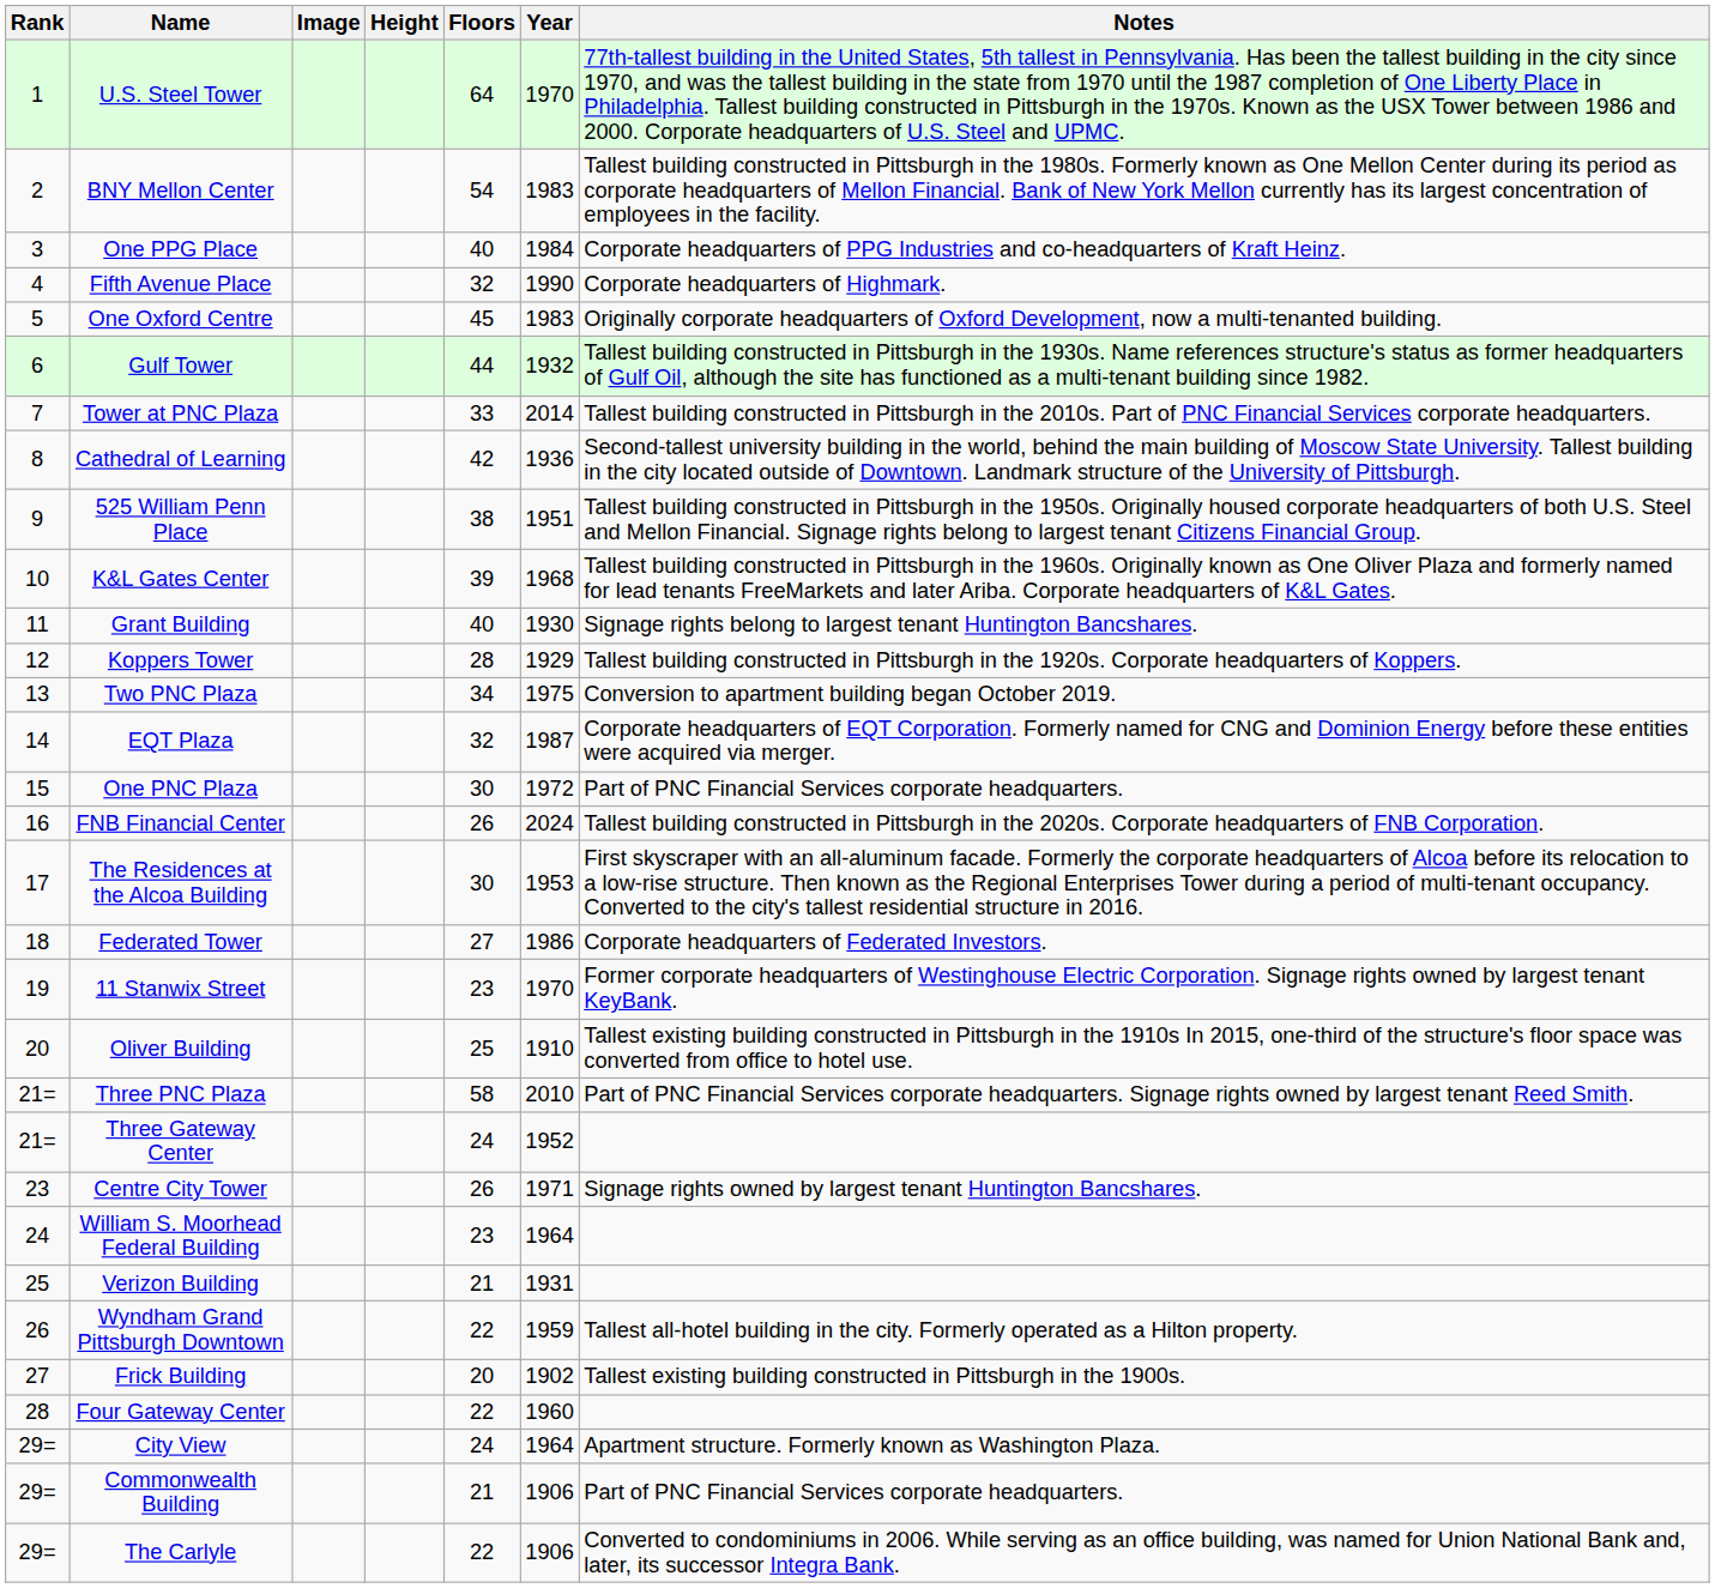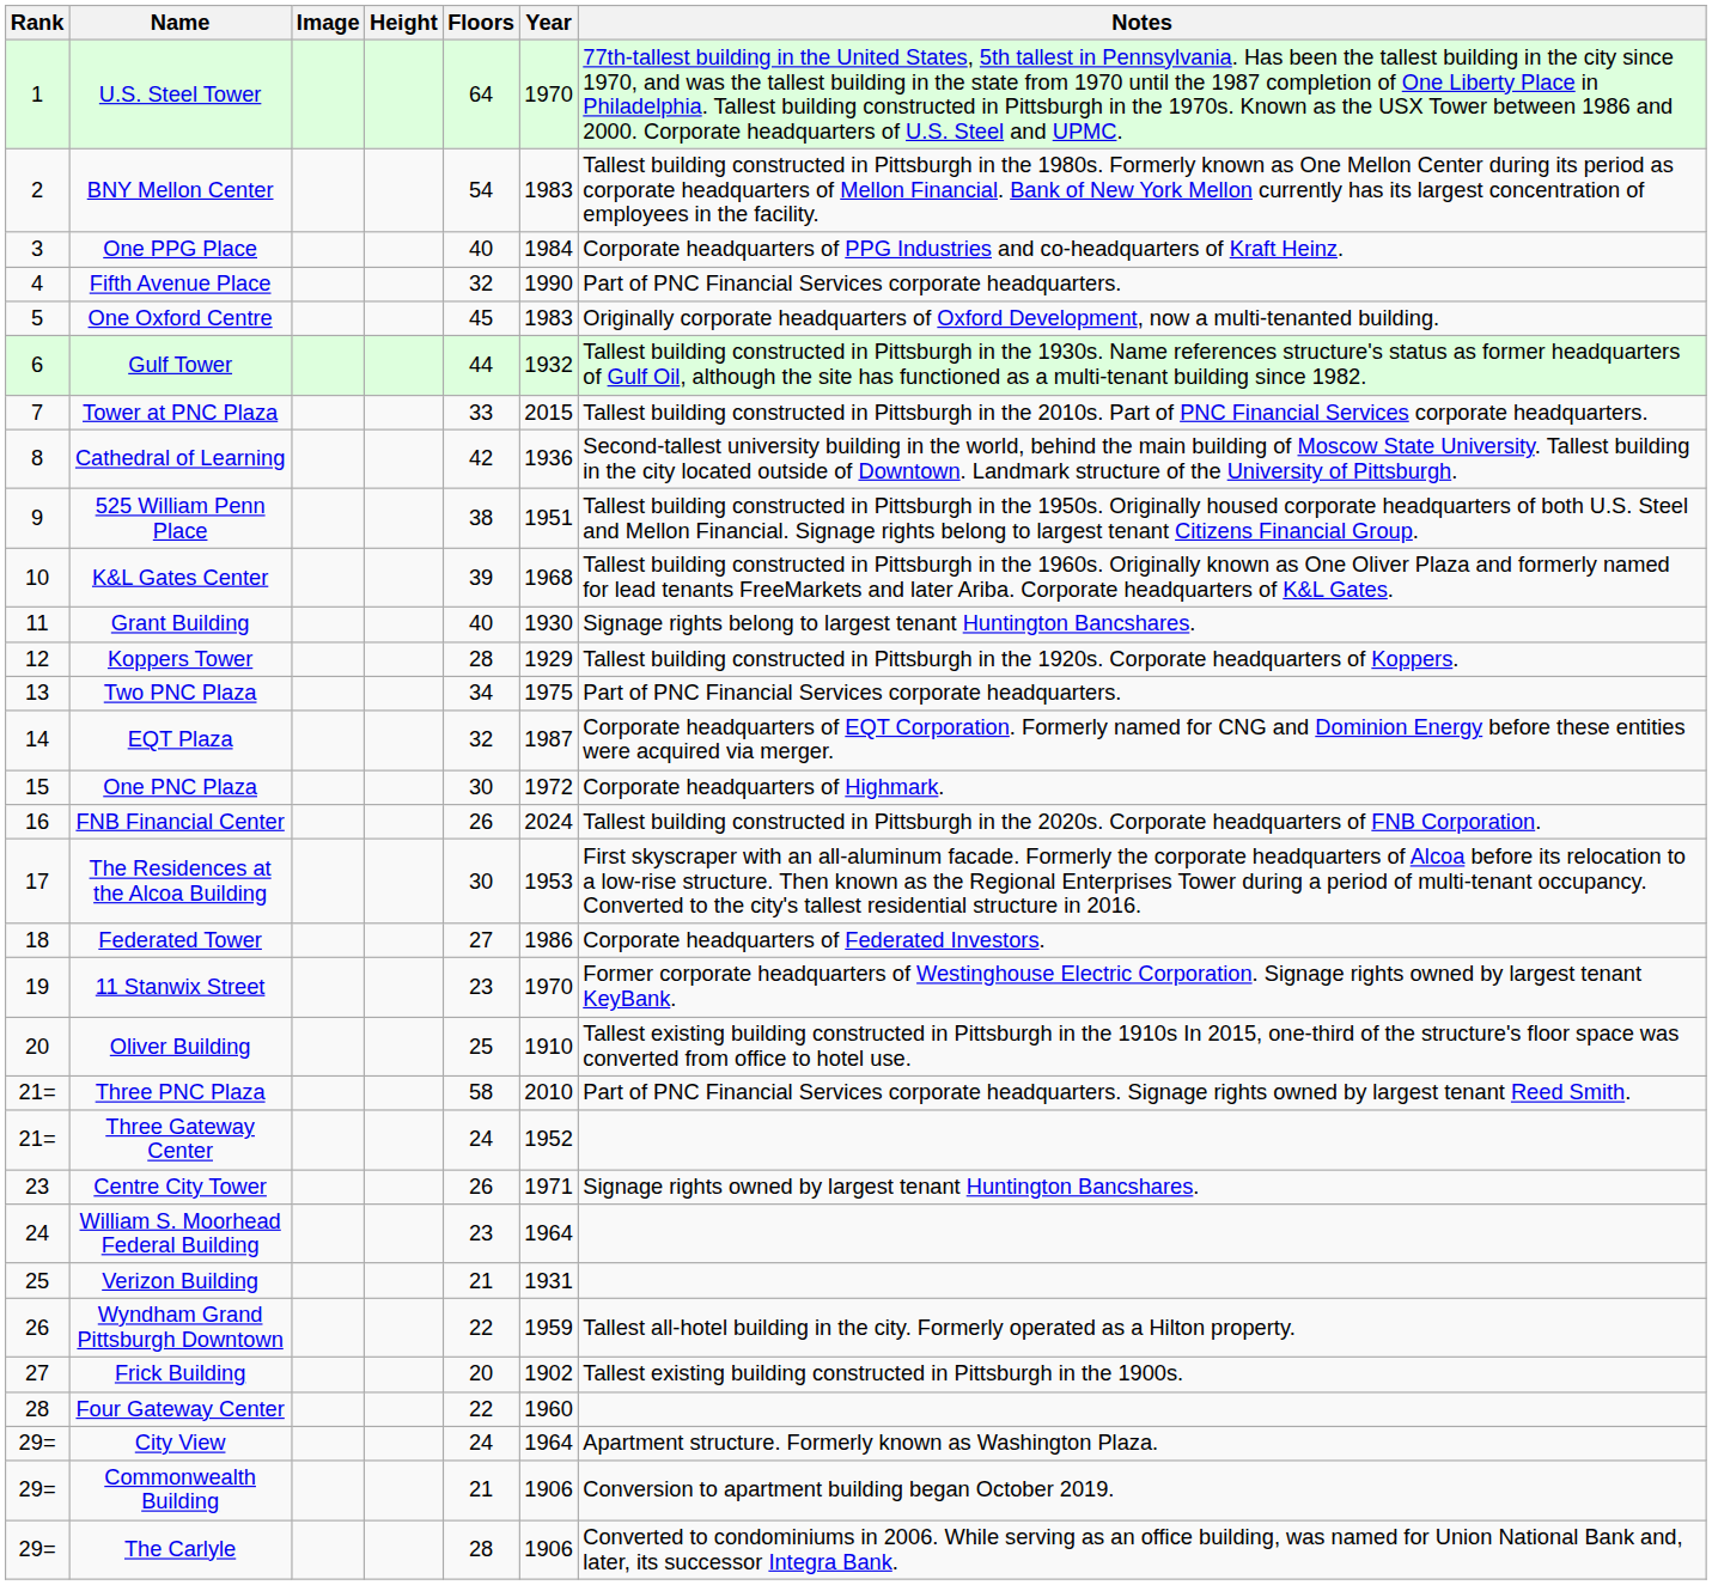 <table class="wikitable sortable" style="text-align:center">
 <tr>
 <th>Rank</th>
 <th>Name</th>
 <th class="unsortable">Image</th>
 <th>Height<br></th>
 <th>Floors</th>
 <th>Year</th>
 <th class="unsortable">Notes</th>
 </tr>
 <tr style="background:#dfd;">
 <td>1</td>
 <td><a href='#'>U.S. Steel Tower</a></td>
 <td></td>
 <td></td>
 <td>64</td>
 <td>1970</td>
 <td align=left><a href='#'>77th-tallest building in the United States</a>, <a href='#'>5th tallest in Pennsylvania</a>. Has been the tallest building in the city since 1970, and was the tallest building in the state from 1970 until the 1987 completion of <a href='#'>One Liberty Place</a> in <a href='#'>Philadelphia</a>. Tallest building constructed in Pittsburgh in the 1970s. Known as the USX Tower between 1986 and 2000. Corporate headquarters of <a href='#'>U.S. Steel</a> and <a href='#'>UPMC</a>.</td>
 </tr>
 <tr>
 <td>2</td>
 <td><a href='#'>BNY Mellon Center</a></td>
 <td></td>
 <td></td>
 <td>54</td>
 <td>1983</td>
 <td align=left>Tallest building constructed in Pittsburgh in the 1980s. Formerly known as One Mellon Center during its period as corporate headquarters of <a href='#'>Mellon Financial</a>. <a href='#'>Bank of New York Mellon</a> currently has its largest concentration of employees in the facility.</td>
 </tr>
 <tr>
 <td>3</td>
 <td><a href='#'>One PPG Place</a></td>
 <td></td>
 <td></td>
 <td>40</td>
 <td>1984</td>
 <td align=left>Corporate headquarters of <a href='#'>PPG Industries</a> and co-headquarters of <a href='#'>Kraft Heinz</a>.</td>
 </tr>
 <tr>
 <td>4</td>
 <td><a href='#'>Fifth Avenue Place</a></td>
 <td></td>
 <td></td>
 <td>32</td>
 <td>1990</td>
-<td align=left>Corporate headquarters of <a href='#'>Highmark</a>.</td>
+<td align=left>Part of PNC Financial Services corporate headquarters.</td>
 </tr>
 <tr>
 <td>5</td>
 <td><a href='#'>One Oxford Centre</a></td>
 <td></td>
 <td></td>
 <td>45</td>
 <td>1983</td>
 <td align=left>Originally corporate headquarters of <a href='#'>Oxford Development</a>, now a multi-tenanted building.</td>
 </tr>
 <tr style="background:#dfd;">
 <td>6</td>
 <td><a href='#'>Gulf Tower</a></td>
 <td></td>
 <td></td>
 <td>44</td>
 <td>1932</td>
 <td align=left>Tallest building constructed in Pittsburgh in the 1930s. Name references structure's status as former headquarters of <a href='#'>Gulf Oil</a>, although the site has functioned as a multi-tenant building since 1982.</td>
 </tr>
 <tr>
 <td>7</td>
 <td><a href='#'>Tower at PNC Plaza</a></td>
 <td></td>
 <td></td>
 <td>33</td>
-<td>2014</td>
+<td>2015</td>
 <td align=left>Tallest building constructed in Pittsburgh in the 2010s.  Part of <a href='#'>PNC Financial Services</a> corporate headquarters.</td>
 </tr>
 <tr>
 <td>8</td>
 <td><a href='#'>Cathedral of Learning</a></td>
 <td></td>
 <td></td>
 <td>42</td>
 <td>1936</td>
 <td align=left>Second-tallest university building in the world, behind the main building of <a href='#'>Moscow State University</a>. Tallest building in the city located outside of <a href='#'>Downtown</a>. Landmark structure of the <a href='#'>University of Pittsburgh</a>.</td>
 </tr>
 <tr>
 <td>9</td>
 <td><a href='#'>525 William Penn Place</a></td>
 <td></td>
 <td></td>
 <td>38</td>
 <td>1951</td>
 <td align=left>Tallest building constructed in Pittsburgh in the 1950s. Originally housed corporate headquarters of both U.S. Steel and Mellon Financial. Signage rights belong to largest tenant <a href='#'>Citizens Financial Group</a>.</td>
 </tr>
 <tr>
 <td>10</td>
 <td><a href='#'>K&L Gates Center</a></td>
 <td></td>
 <td></td>
 <td>39</td>
 <td>1968</td>
 <td align=left>Tallest building constructed in Pittsburgh in the 1960s. Originally known as One Oliver Plaza and formerly named for lead tenants FreeMarkets and later Ariba. Corporate headquarters of <a href='#'>K&L Gates</a>.</td>
 </tr>
 <tr>
 <td>11</td>
 <td><a href='#'>Grant Building</a></td>
 <td></td>
 <td></td>
 <td>40</td>
 <td>1930</td>
 <td align=left>Signage rights belong to largest tenant <a href='#'>Huntington Bancshares</a>.</td>
 </tr>
 <tr>
 <td>12</td>
 <td><a href='#'>Koppers Tower</a></td>
 <td></td>
 <td></td>
 <td>28</td>
 <td>1929</td>
 <td align=left>Tallest building constructed in Pittsburgh in the 1920s. Corporate headquarters of <a href='#'>Koppers</a>.</td>
 </tr>
 <tr>
 <td>13</td>
 <td><a href='#'>Two PNC Plaza</a></td>
 <td></td>
 <td></td>
 <td>34</td>
 <td>1975</td>
-<td align="left">Conversion to apartment building began October 2019.</td>
+<td align=left>Part of PNC Financial Services corporate headquarters.</td>
 </tr>
 <tr>
 <td>14</td>
 <td><a href='#'>EQT Plaza</a></td>
 <td></td>
 <td></td>
 <td>32</td>
 <td>1987</td>
 <td align=left>Corporate headquarters of <a href='#'>EQT Corporation</a>. Formerly named for CNG and <a href='#'>Dominion Energy</a> before these entities were acquired via merger.</td>
 </tr>
 <tr>
 <td>15</td>
 <td><a href='#'>One PNC Plaza</a></td>
 <td></td>
 <td></td>
 <td>30</td>
 <td>1972</td>
-<td align=left>Part of PNC Financial Services corporate headquarters.</td>
+<td align=left>Corporate headquarters of <a href='#'>Highmark</a>.</td>
 </tr>
 <tr>
 <td>16</td>
 <td><a href='#'>FNB Financial Center</a></td>
 <td></td>
 <td></td>
 <td>26</td>
 <td>2024</td>
 <td align=left>Tallest building constructed in Pittsburgh in the 2020s.  Corporate headquarters of <a href='#'>FNB Corporation</a>.</td>
 </tr>
 <tr>
 <td>17</td>
 <td><a href='#'>The Residences at the Alcoa Building</a></td>
 <td></td>
 <td></td>
 <td>30</td>
 <td>1953</td>
 <td align="left">First skyscraper with an all-aluminum facade. Formerly the corporate headquarters of <a href='#'>Alcoa</a> before its relocation to a low-rise structure. Then known as the Regional Enterprises Tower during a period of multi-tenant occupancy. Converted to the city's tallest residential structure in 2016.</td>
 </tr>
 <tr>
 <td>18</td>
 <td><a href='#'>Federated Tower</a></td>
 <td></td>
 <td></td>
 <td>27</td>
 <td>1986</td>
 <td align="left">Corporate headquarters of <a href='#'>Federated Investors</a>.</td>
 </tr>
 <tr>
 <td>19</td>
 <td><a href='#'>11 Stanwix Street</a></td>
 <td></td>
 <td></td>
 <td>23</td>
 <td>1970</td>
 <td align="left">Former corporate headquarters of <a href='#'>Westinghouse Electric Corporation</a>. Signage rights owned by largest tenant <a href='#'>KeyBank</a>.</td>
 </tr>
 <tr>
 <td>20</td>
 <td><a href='#'>Oliver Building</a></td>
 <td></td>
 <td></td>
 <td>25</td>
 <td>1910</td>
 <td align="left">Tallest existing building constructed in Pittsburgh in the 1910s In 2015, one-third of the structure's floor space was converted from office to hotel use.</td>
 </tr>
 <tr>
 <td>21=</td>
 <td><a href='#'>Three PNC Plaza</a></td>
 <td></td>
 <td></td>
 <td>58</td>
 <td>2010</td>
 <td align="left">Part of PNC Financial Services corporate headquarters. Signage rights owned by largest tenant <a href='#'>Reed Smith</a>.</td>
 </tr>
 <tr>
 <td>21=</td>
 <td><a href='#'>Three Gateway Center</a></td>
 <td></td>
 <td></td>
 <td>24</td>
 <td>1952</td>
 <td align="left"></td>
 </tr>
 <tr>
 <td>23</td>
 <td><a href='#'>Centre City Tower</a></td>
 <td></td>
 <td></td>
 <td>26</td>
 <td>1971</td>
 <td align="left">Signage rights owned by largest tenant <a href='#'>Huntington Bancshares</a>.</td>
 </tr>
 <tr>
 <td>24</td>
 <td><a href='#'>William S. Moorhead Federal Building</a></td>
 <td></td>
 <td></td>
 <td>23</td>
 <td>1964</td>
 <td align="left"></td>
 </tr>
 <tr>
 <td>25</td>
 <td><a href='#'>Verizon Building</a></td>
 <td></td>
 <td></td>
 <td>21</td>
 <td>1931</td>
 <td align="left"></td>
 </tr>
 <tr>
 <td>26</td>
 <td><a href='#'>Wyndham Grand Pittsburgh Downtown</a></td>
 <td></td>
 <td></td>
 <td>22</td>
 <td>1959</td>
 <td align="left">Tallest all-hotel building in the city. Formerly operated as a Hilton property.</td>
 </tr>
 <tr>
 <td>27</td>
 <td><a href='#'>Frick Building</a></td>
 <td></td>
 <td></td>
 <td>20</td>
 <td>1902</td>
 <td align="left">Tallest existing building constructed in Pittsburgh in the 1900s.</td>
 </tr>
 <tr>
 <td>28</td>
 <td><a href='#'>Four Gateway Center</a></td>
 <td></td>
 <td></td>
 <td>22</td>
 <td>1960</td>
 <td align="left"></td>
 </tr>
 <tr>
 <td>29=</td>
 <td><a href='#'>City View</a></td>
 <td></td>
 <td></td>
 <td>24</td>
 <td>1964</td>
 <td align="left">Apartment structure. Formerly known as Washington Plaza.</td>
 </tr>
 <tr>
 <td>29=</td>
 <td><a href='#'>Commonwealth Building</a></td>
 <td></td>
 <td></td>
 <td>21</td>
 <td>1906</td>
-<td align=left>Part of PNC Financial Services corporate headquarters.</td>
+<td align="left">Conversion to apartment building began October 2019.</td>
 </tr>
 <tr>
 <td>29=</td>
 <td><a href='#'>The Carlyle</a></td>
 <td></td>
 <td></td>
-<td>22</td>
+<td>28</td>
 <td>1906</td>
 <td align="left">Converted to condominiums in 2006. While serving as an office building, was named for Union National Bank and, later, its successor <a href='#'>Integra Bank</a>.</td>
 </tr>
 </table>
